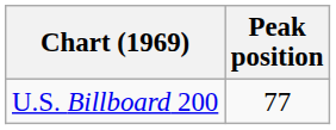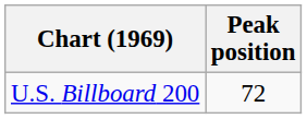 <table class="wikitable" style="text-align:center">
 <tr>
 <th>Chart (1969)</th>
 <th>Peak<br>position</th>
 </tr>
 <tr>
 <td align="left"><a href='#'>U.S. <em>Billboard</em> 200</a></td>
-<td>77</td>
+<td>72</td>
 </tr>
 </table>
